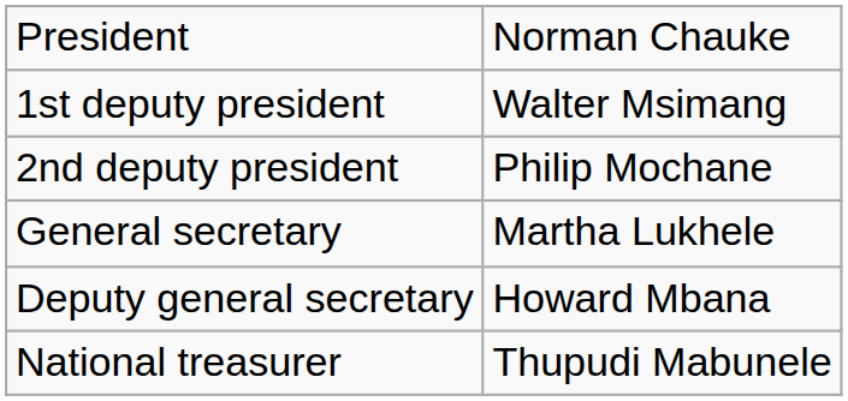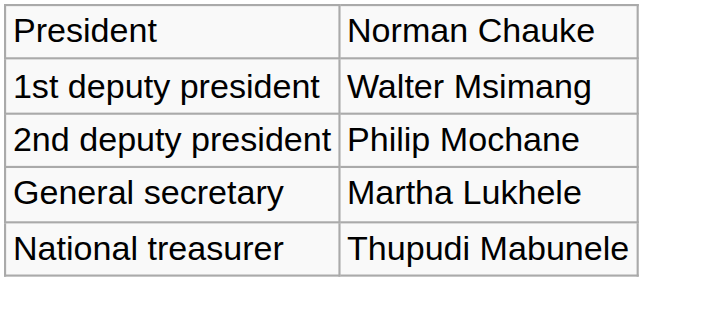 <table class="wikitable">
 <tr>
 <td>President</td>
 <td>Norman Chauke</td>
 </tr>
 <tr>
 <td>1st deputy president</td>
 <td>Walter Msimang</td>
 </tr>
 <tr>
 <td>2nd deputy president</td>
 <td>Philip Mochane</td>
 </tr>
 <tr>
 <td>General secretary</td>
 <td>Martha Lukhele</td>
 </tr>
 <tr>
-<td>Deputy general secretary</td>
-<td>Howard Mbana</td>
-</tr>
-<tr>
 <td>National treasurer</td>
 <td>Thupudi Mabunele</td>
 </tr>
 </table>
